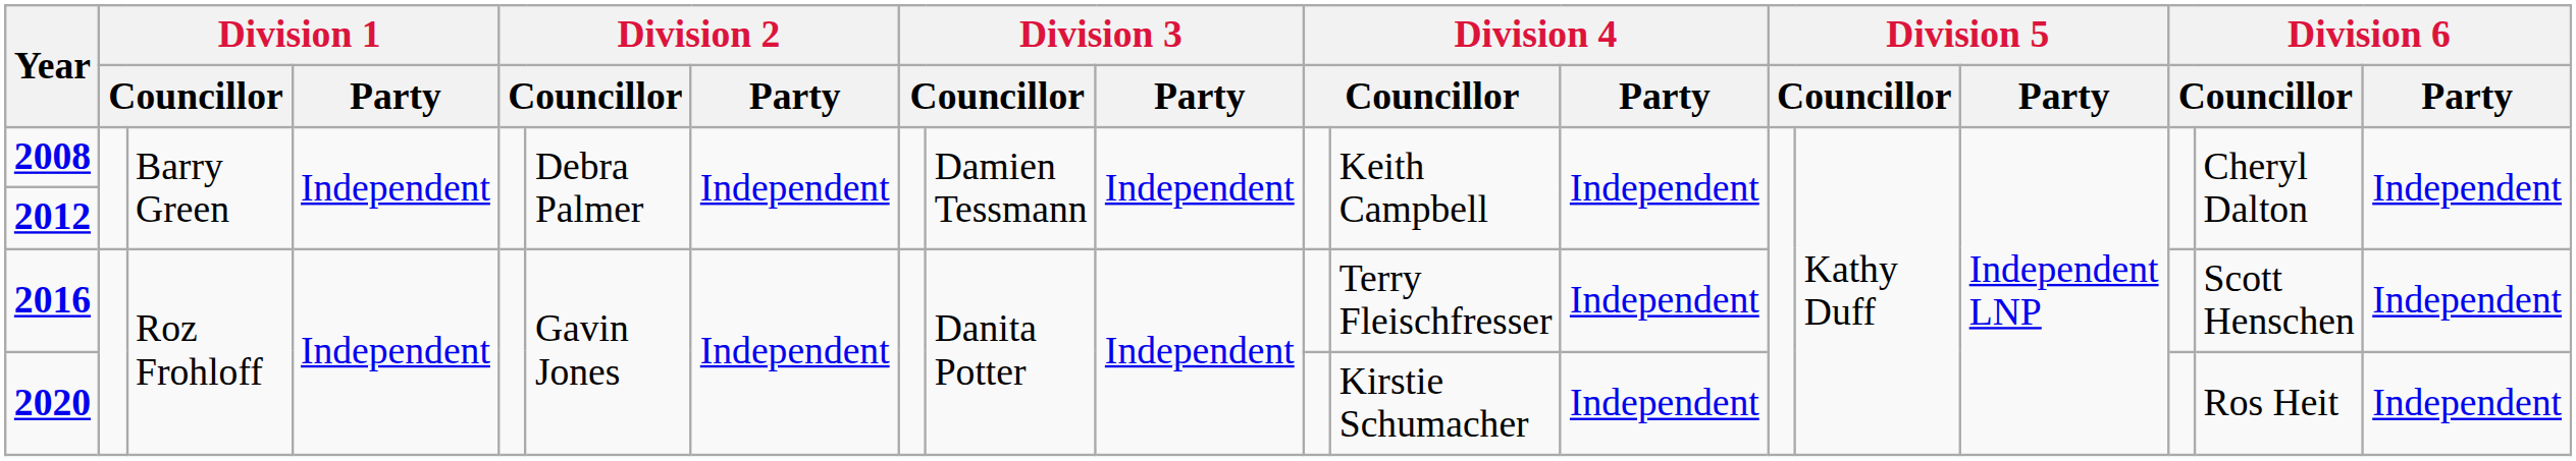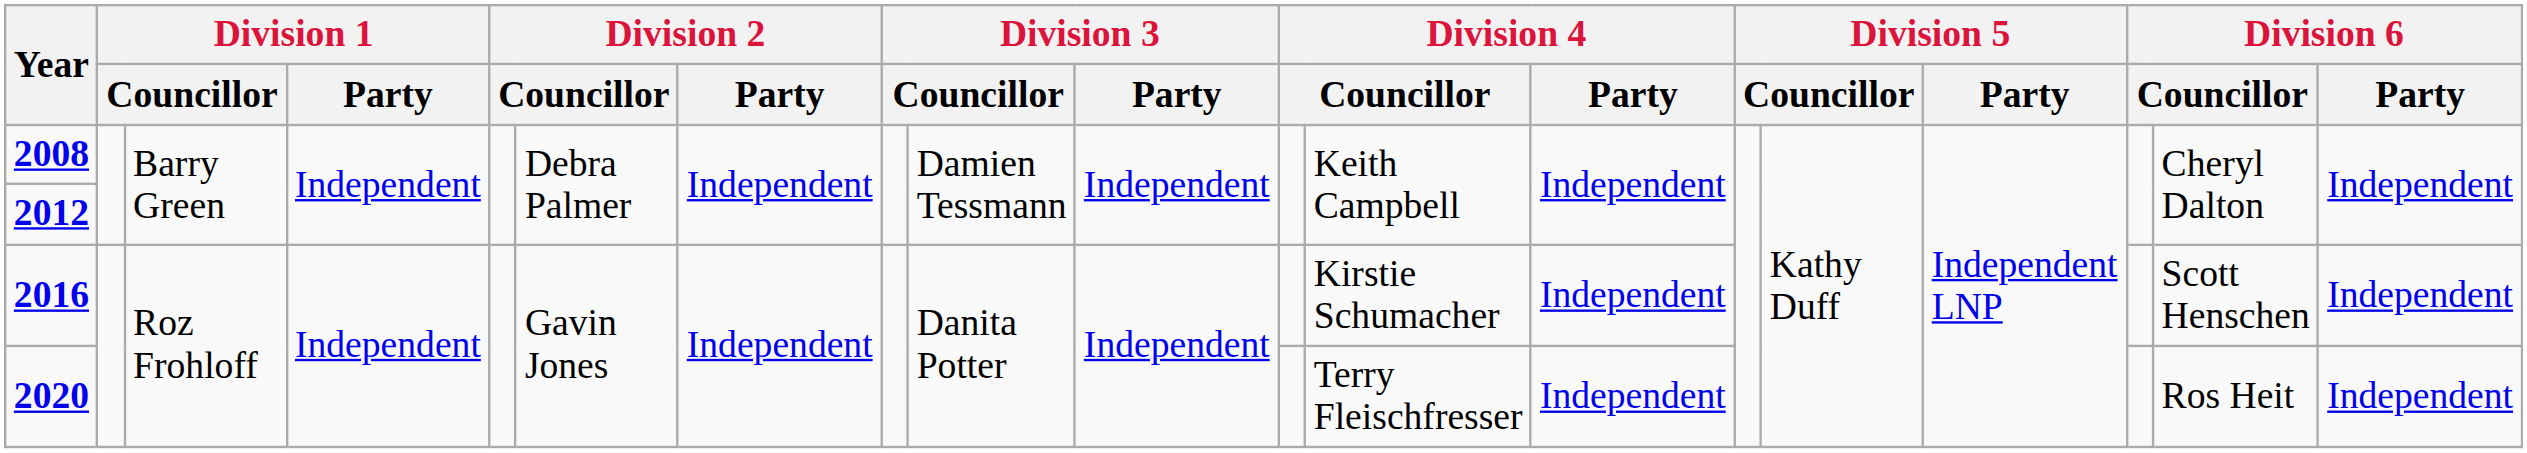 <table class="wikitable">
 <tr>
 <th rowspan="2">Year</th>
 <th style="color:crimson"; colspan="3">Division 1</th>
 <th style="color:crimson"; colspan="3">Division 2</th>
 <th style="color:crimson"; colspan="3">Division 3</th>
 <th style="color:crimson"; colspan="3">Division 4</th>
 <th style="color:crimson"; colspan="3">Division 5</th>
 <th style="color:crimson"; colspan="3">Division 6</th>
 </tr>
 <tr>
 <th colspan="2">Councillor</th>
 <th>Party</th>
 <th colspan="2">Councillor</th>
 <th>Party</th>
 <th colspan="2">Councillor</th>
 <th>Party</th>
 <th colspan="2">Councillor</th>
 <th>Party</th>
 <th colspan="2">Councillor</th>
 <th>Party</th>
 <th colspan="2">Councillor</th>
 <th>Party</th>
 </tr>
 <tr>
 <td align="center"><strong><a href='#'>2008</a></strong></td>
 <td rowspan="2" width="1px" > </td>
 <td rowspan="2">Barry Green</td>
 <td rowspan="2"><a href='#'>Independent</a></td>
 <td rowspan="2" width="1px" > </td>
 <td rowspan="2">Debra Palmer</td>
 <td rowspan="2"><a href='#'>Independent</a></td>
 <td rowspan="2" width="1px" > </td>
 <td rowspan="2">Damien Tessmann</td>
 <td rowspan="2"><a href='#'>Independent</a></td>
 <td rowspan="2" width="1px" > </td>
 <td rowspan="2">Keith Campbell</td>
 <td rowspan="2"><a href='#'>Independent</a></td>
 <td rowspan="4" width="1px" > </td>
 <td rowspan="4">Kathy Duff</td>
 <td rowspan="4"><a href='#'>Independent LNP</a></td>
 <td rowspan="2" width="1px" > </td>
 <td rowspan="2">Cheryl Dalton</td>
 <td rowspan="2"><a href='#'>Independent</a></td>
 </tr>
 <tr>
 <td align="center"><strong><a href='#'>2012</a></strong></td>
 </tr>
 <tr>
 <td align="center"><strong><a href='#'>2016</a></strong></td>
 <td rowspan="2" width="1px" > </td>
 <td rowspan="2">Roz Frohloff</td>
 <td rowspan="2"><a href='#'>Independent</a></td>
 <td rowspan="2" width="1px" > </td>
 <td rowspan="2">Gavin Jones</td>
 <td rowspan="2"><a href='#'>Independent</a></td>
 <td rowspan="2" width="1px" > </td>
 <td rowspan="2">Danita Potter</td>
 <td rowspan="2"><a href='#'>Independent</a></td>
 <td rowspan="1" width="1px" > </td>
-<td rowspan="1">Terry Fleischfresser</td>
+<td rowspan="1">Kirstie Schumacher</td>
 <td rowspan="1"><a href='#'>Independent</a></td>
 <td rowspan="1" width="1px" > </td>
 <td rowspan="1">Scott Henschen</td>
 <td rowspan="1"><a href='#'>Independent</a></td>
 </tr>
 <tr>
 <td align="center"><strong><a href='#'>2020</a></strong></td>
 <td rowspan="1" width="1px" > </td>
-<td rowspan="1">Kirstie Schumacher</td>
+<td rowspan="1">Terry Fleischfresser</td>
 <td rowspan="1"><a href='#'>Independent</a></td>
 <td rowspan="1" width="1px" > </td>
 <td rowspan="1">Ros Heit</td>
 <td rowspan="1"><a href='#'>Independent</a></td>
 </tr>
 </table>
